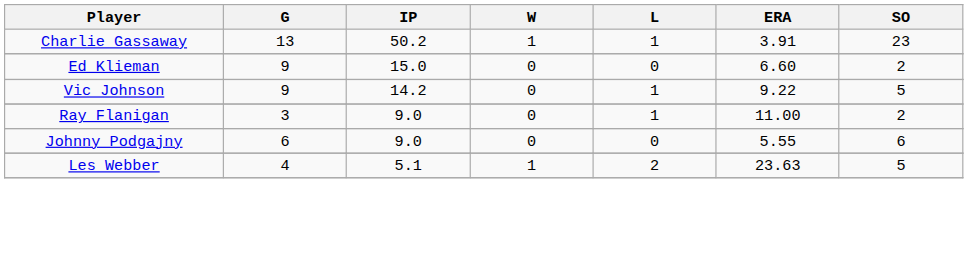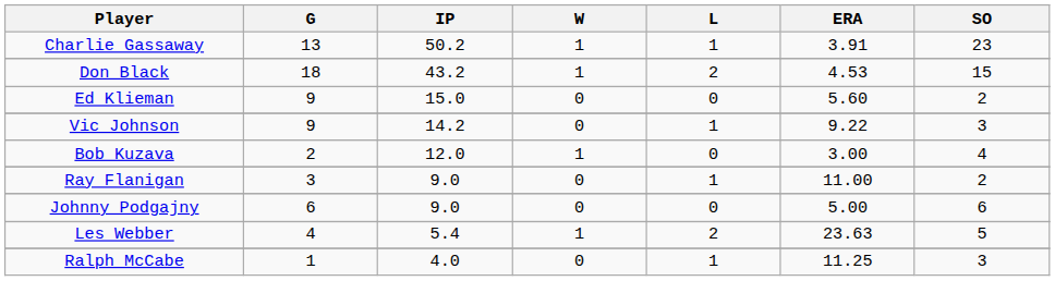 <table class="wikitable sortable">
 <tr>
 <th bgcolor="#DDDDFF" width="16%">Player</th>
 <th bgcolor="#DDDDFF" width="9%">G</th>
 <th bgcolor="#DDDDFF" width="9%">IP</th>
 <th bgcolor="#DDDDFF" width="9%">W</th>
 <th bgcolor="#DDDDFF" width="9%">L</th>
 <th bgcolor="#DDDDFF" width="9%">ERA</th>
 <th bgcolor="#DDDDFF" width="9%">SO</th>
 </tr>
 <tr align="center">
 <td><a href='#'>Charlie Gassaway</a></td>
 <td>13</td>
 <td>50.2</td>
 <td>1</td>
 <td>1</td>
 <td>3.91</td>
 <td>23</td>
 </tr>
 <tr>
 </tr>
+<tr align="center">
+<td><a href='#'>Don Black</a></td>
+<td>18</td>
+<td>43.2</td>
+<td>1</td>
+<td>2</td>
+<td>4.53</td>
+<td>15</td>
+</tr>
 <tr>
 </tr>
 <tr align="center">
 <td><a href='#'>Ed Klieman</a></td>
 <td>9</td>
 <td>15.0</td>
 <td>0</td>
 <td>0</td>
-<td>6.60</td>
+<td>5.60</td>
 <td>2</td>
 </tr>
 <tr>
 </tr>
 <tr align="center">
 <td><a href='#'>Vic Johnson</a></td>
 <td>9</td>
 <td>14.2</td>
 <td>0</td>
 <td>1</td>
 <td>9.22</td>
-<td>5</td>
+<td>3</td>
 </tr>
 <tr>
+</tr>
+<tr align="center">
+<td><a href='#'>Bob Kuzava</a></td>
+<td>2</td>
+<td>12.0</td>
+<td>1</td>
+<td>0</td>
+<td>3.00</td>
+<td>4</td>
 </tr>
 <tr>
 </tr>
 <tr align="center">
 <td><a href='#'>Ray Flanigan</a></td>
 <td>3</td>
 <td>9.0</td>
 <td>0</td>
 <td>1</td>
 <td>11.00</td>
 <td>2</td>
 </tr>
 <tr>
 </tr>
 <tr align="center">
 <td><a href='#'>Johnny Podgajny</a></td>
 <td>6</td>
 <td>9.0</td>
 <td>0</td>
 <td>0</td>
-<td>5.55</td>
+<td>5.00</td>
 <td>6</td>
 </tr>
 <tr>
 </tr>
 <tr align="center">
 <td><a href='#'>Les Webber</a></td>
 <td>4</td>
-<td>5.1</td>
+<td>5.4</td>
 <td>1</td>
 <td>2</td>
 <td>23.63</td>
 <td>5</td>
 </tr>
 <tr>
 </tr>
+<tr align="center">
+<td><a href='#'>Ralph McCabe</a></td>
+<td>1</td>
+<td>4.0</td>
+<td>0</td>
+<td>1</td>
+<td>11.25</td>
+<td>3</td>
+</tr>
 </table>
